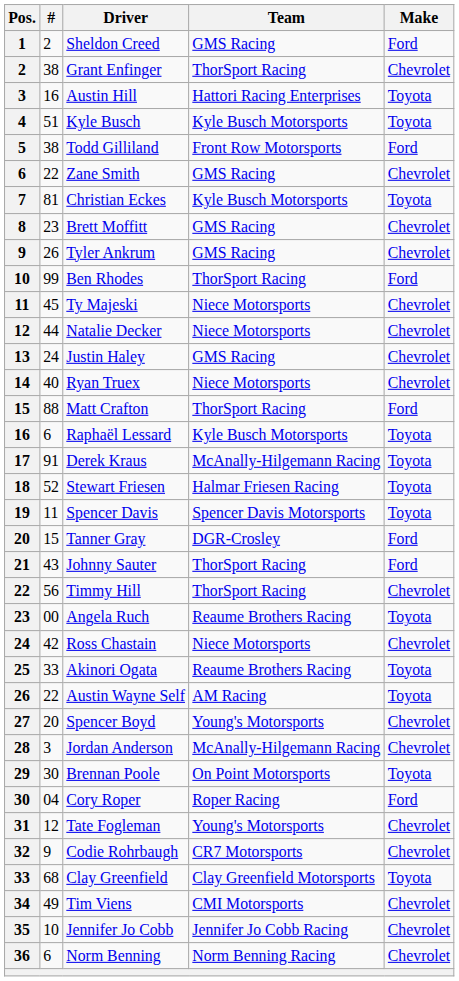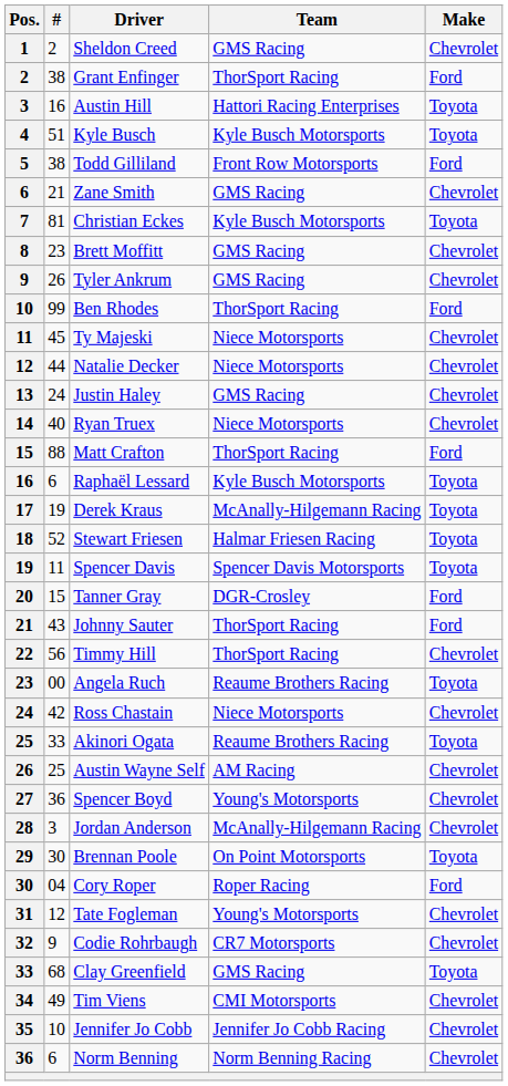 <table class="wikitable" style="font-size:95%">
 <tr>
 <th>Pos.</th>
 <th>#</th>
 <th>Driver</th>
 <th>Team</th>
 <th>Make</th>
 </tr>
 <tr>
 <th>1</th>
 <td>2</td>
 <td><a href='#'>Sheldon Creed</a></td>
 <td><a href='#'>GMS Racing</a></td>
-<td><a href='#'>Ford</a></td>
+<td><a href='#'>Chevrolet</a></td>
 </tr>
 <tr>
 <th>2</th>
 <td>38</td>
 <td><a href='#'>Grant Enfinger</a></td>
 <td><a href='#'>ThorSport Racing</a></td>
-<td><a href='#'>Chevrolet</a></td>
+<td><a href='#'>Ford</a></td>
 </tr>
 <tr>
 <th>3</th>
 <td>16</td>
 <td><a href='#'>Austin Hill</a></td>
 <td><a href='#'>Hattori Racing Enterprises</a></td>
 <td><a href='#'>Toyota</a></td>
 </tr>
 <tr>
 <th>4</th>
 <td>51</td>
 <td><a href='#'>Kyle Busch</a></td>
 <td><a href='#'>Kyle Busch Motorsports</a></td>
 <td><a href='#'>Toyota</a></td>
 </tr>
 <tr>
 <th>5</th>
 <td>38</td>
 <td><a href='#'>Todd Gilliland</a></td>
 <td><a href='#'>Front Row Motorsports</a></td>
 <td><a href='#'>Ford</a></td>
 </tr>
 <tr>
 <th>6</th>
-<td>22</td>
+<td>21</td>
 <td><a href='#'>Zane Smith</a></td>
 <td><a href='#'>GMS Racing</a></td>
 <td><a href='#'>Chevrolet</a></td>
 </tr>
 <tr>
 <th>7</th>
 <td>81</td>
 <td><a href='#'>Christian Eckes</a></td>
 <td><a href='#'>Kyle Busch Motorsports</a></td>
 <td><a href='#'>Toyota</a></td>
 </tr>
 <tr>
 <th>8</th>
 <td>23</td>
 <td><a href='#'>Brett Moffitt</a></td>
 <td><a href='#'>GMS Racing</a></td>
 <td><a href='#'>Chevrolet</a></td>
 </tr>
 <tr>
 <th>9</th>
 <td>26</td>
 <td><a href='#'>Tyler Ankrum</a></td>
 <td><a href='#'>GMS Racing</a></td>
 <td><a href='#'>Chevrolet</a></td>
 </tr>
 <tr>
 <th>10</th>
 <td>99</td>
 <td><a href='#'>Ben Rhodes</a></td>
 <td><a href='#'>ThorSport Racing</a></td>
 <td><a href='#'>Ford</a></td>
 </tr>
 <tr>
 <th>11</th>
 <td>45</td>
 <td><a href='#'>Ty Majeski</a></td>
 <td><a href='#'>Niece Motorsports</a></td>
 <td><a href='#'>Chevrolet</a></td>
 </tr>
 <tr>
 <th>12</th>
 <td>44</td>
 <td><a href='#'>Natalie Decker</a></td>
 <td><a href='#'>Niece Motorsports</a></td>
 <td><a href='#'>Chevrolet</a></td>
 </tr>
 <tr>
 <th>13</th>
 <td>24</td>
 <td><a href='#'>Justin Haley</a></td>
 <td><a href='#'>GMS Racing</a></td>
 <td><a href='#'>Chevrolet</a></td>
 </tr>
 <tr>
 <th>14</th>
 <td>40</td>
 <td><a href='#'>Ryan Truex</a></td>
 <td><a href='#'>Niece Motorsports</a></td>
 <td><a href='#'>Chevrolet</a></td>
 </tr>
 <tr>
 <th>15</th>
 <td>88</td>
 <td><a href='#'>Matt Crafton</a></td>
 <td><a href='#'>ThorSport Racing</a></td>
 <td><a href='#'>Ford</a></td>
 </tr>
 <tr>
 <th>16</th>
 <td>6</td>
 <td><a href='#'>Raphaël Lessard</a></td>
 <td><a href='#'>Kyle Busch Motorsports</a></td>
 <td><a href='#'>Toyota</a></td>
 </tr>
 <tr>
 <th>17</th>
-<td>91</td>
+<td>19</td>
 <td><a href='#'>Derek Kraus</a></td>
 <td><a href='#'>McAnally-Hilgemann Racing</a></td>
 <td><a href='#'>Toyota</a></td>
 </tr>
 <tr>
 <th>18</th>
 <td>52</td>
 <td><a href='#'>Stewart Friesen</a></td>
 <td><a href='#'>Halmar Friesen Racing</a></td>
 <td><a href='#'>Toyota</a></td>
 </tr>
 <tr>
 <th>19</th>
 <td>11</td>
 <td><a href='#'>Spencer Davis</a></td>
 <td><a href='#'>Spencer Davis Motorsports</a></td>
 <td><a href='#'>Toyota</a></td>
 </tr>
 <tr>
 <th>20</th>
 <td>15</td>
 <td><a href='#'>Tanner Gray</a></td>
 <td><a href='#'>DGR-Crosley</a></td>
 <td><a href='#'>Ford</a></td>
 </tr>
 <tr>
 <th>21</th>
 <td>43</td>
 <td><a href='#'>Johnny Sauter</a></td>
 <td><a href='#'>ThorSport Racing</a></td>
 <td><a href='#'>Ford</a></td>
 </tr>
 <tr>
 <th>22</th>
 <td>56</td>
 <td><a href='#'>Timmy Hill</a></td>
 <td><a href='#'>ThorSport Racing</a></td>
 <td><a href='#'>Chevrolet</a></td>
 </tr>
 <tr>
 <th>23</th>
 <td>00</td>
 <td><a href='#'>Angela Ruch</a></td>
 <td><a href='#'>Reaume Brothers Racing</a></td>
 <td><a href='#'>Toyota</a></td>
 </tr>
 <tr>
 <th>24</th>
 <td>42</td>
 <td><a href='#'>Ross Chastain</a></td>
 <td><a href='#'>Niece Motorsports</a></td>
 <td><a href='#'>Chevrolet</a></td>
 </tr>
 <tr>
 <th>25</th>
 <td>33</td>
 <td><a href='#'>Akinori Ogata</a></td>
 <td><a href='#'>Reaume Brothers Racing</a></td>
 <td><a href='#'>Toyota</a></td>
 </tr>
 <tr>
 <th>26</th>
-<td>22</td>
+<td>25</td>
 <td><a href='#'>Austin Wayne Self</a></td>
 <td><a href='#'>AM Racing</a></td>
-<td><a href='#'>Toyota</a></td>
+<td><a href='#'>Chevrolet</a></td>
 </tr>
 <tr>
 <th>27</th>
-<td>20</td>
+<td>36</td>
 <td><a href='#'>Spencer Boyd</a></td>
 <td><a href='#'>Young's Motorsports</a></td>
 <td><a href='#'>Chevrolet</a></td>
 </tr>
 <tr>
 <th>28</th>
 <td>3</td>
 <td><a href='#'>Jordan Anderson</a></td>
 <td><a href='#'>McAnally-Hilgemann Racing</a></td>
 <td><a href='#'>Chevrolet</a></td>
 </tr>
 <tr>
 <th>29</th>
 <td>30</td>
 <td><a href='#'>Brennan Poole</a></td>
 <td><a href='#'>On Point Motorsports</a></td>
 <td><a href='#'>Toyota</a></td>
 </tr>
 <tr>
 <th>30</th>
 <td>04</td>
 <td><a href='#'>Cory Roper</a></td>
 <td><a href='#'>Roper Racing</a></td>
 <td><a href='#'>Ford</a></td>
 </tr>
 <tr>
 <th>31</th>
 <td>12</td>
 <td><a href='#'>Tate Fogleman</a></td>
 <td><a href='#'>Young's Motorsports</a></td>
 <td><a href='#'>Chevrolet</a></td>
 </tr>
 <tr>
 <th>32</th>
 <td>9</td>
 <td><a href='#'>Codie Rohrbaugh</a></td>
 <td><a href='#'>CR7 Motorsports</a></td>
 <td><a href='#'>Chevrolet</a></td>
 </tr>
 <tr>
 <th>33</th>
 <td>68</td>
 <td><a href='#'>Clay Greenfield</a></td>
-<td><a href='#'>Clay Greenfield Motorsports</a></td>
+<td><a href='#'>GMS Racing</a></td>
 <td><a href='#'>Toyota</a></td>
 </tr>
 <tr>
 <th>34</th>
 <td>49</td>
 <td><a href='#'>Tim Viens</a></td>
 <td><a href='#'>CMI Motorsports</a></td>
 <td><a href='#'>Chevrolet</a></td>
 </tr>
 <tr>
 <th>35</th>
 <td>10</td>
 <td><a href='#'>Jennifer Jo Cobb</a></td>
 <td><a href='#'>Jennifer Jo Cobb Racing</a></td>
 <td><a href='#'>Chevrolet</a></td>
 </tr>
 <tr>
 <th>36</th>
 <td>6</td>
 <td><a href='#'>Norm Benning</a></td>
 <td><a href='#'>Norm Benning Racing</a></td>
 <td><a href='#'>Chevrolet</a></td>
 </tr>
 <tr>
 <th colspan="5"></th>
 </tr>
 </table>
